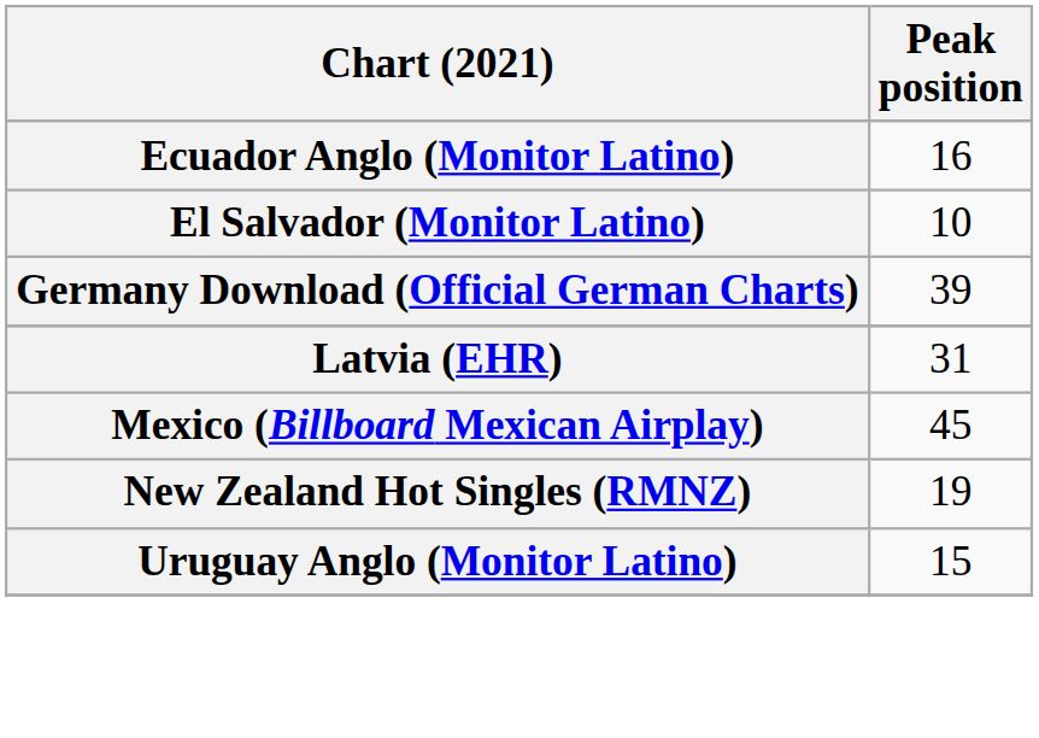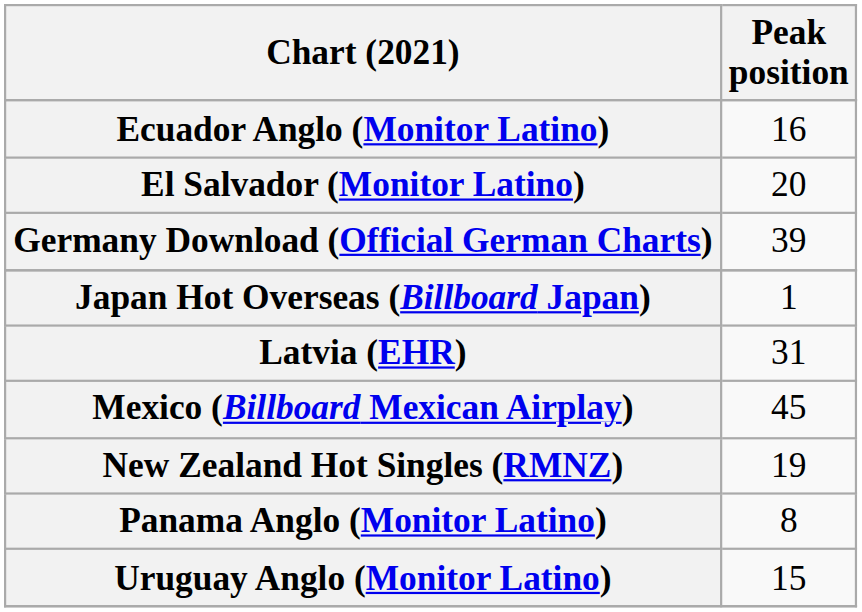 <table class="wikitable sortable plainrowheaders" style="text-align:center">
 <tr>
 <th scope="col">Chart (2021)</th>
 <th scope="col">Peak<br>position</th>
 </tr>
 <tr>
 </tr>
 <tr>
 </tr>
 <tr>
 <th scope="row">Ecuador Anglo (<a href='#'>Monitor Latino</a>)</th>
 <td>16</td>
 </tr>
 <tr>
 <th scope="row">El Salvador (<a href='#'>Monitor Latino</a>)</th>
-<td>10</td>
+<td>20</td>
 </tr>
 <tr>
 <th scope="row">Germany Download (<a href='#'>Official German Charts</a>)</th>
 <td>39</td>
 </tr>
 <tr>
+</tr>
+<tr>
+<th scope="row">Japan Hot Overseas (<a href='#'><em>Billboard</em> Japan</a>)</th>
+<td>1</td>
 </tr>
 <tr>
 <th scope="row">Latvia (<a href='#'>EHR</a>)</th>
 <td>31</td>
 </tr>
 <tr>
 <th scope="row">Mexico (<a href='#'><em>Billboard</em> Mexican Airplay</a>)</th>
 <td>45</td>
 </tr>
 <tr>
 <th scope="row">New Zealand Hot Singles (<a href='#'>RMNZ</a>)</th>
 <td>19</td>
 </tr>
 <tr>
+<th scope="row">Panama Anglo (<a href='#'>Monitor Latino</a>)</th>
+<td>8</td>
+</tr>
+<tr>
 <th scope="row">Uruguay Anglo (<a href='#'>Monitor Latino</a>)</th>
 <td>15</td>
 </tr>
 <tr>
 </tr>
 </table>
